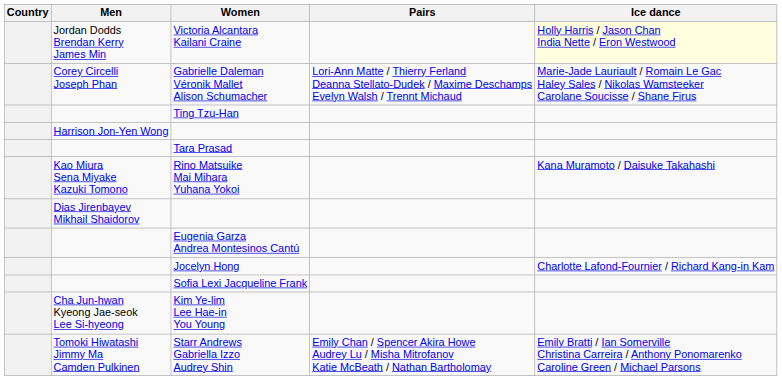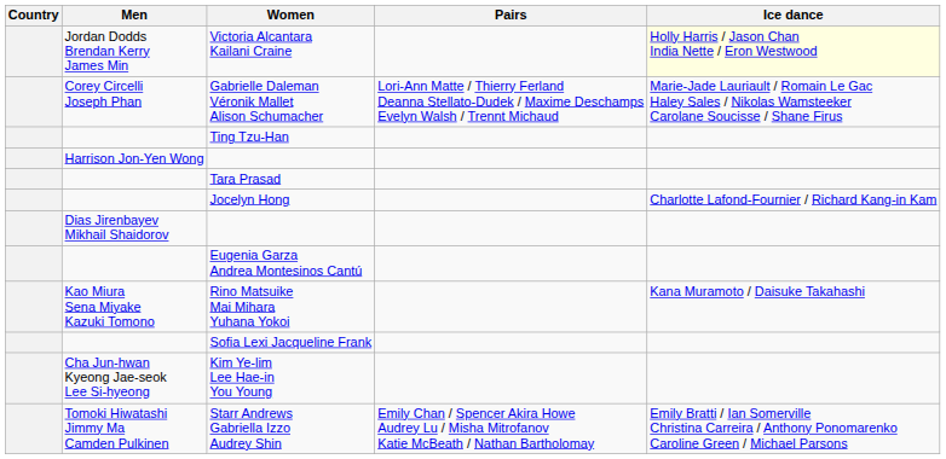 <table class="wikitable unsortable" style="text-align:left;">
 <tr>
 <th scope="col">Country</th>
 <th scope="col">Men</th>
 <th scope="col">Women</th>
 <th scope="col">Pairs</th>
 <th scope="col">Ice dance</th>
 </tr>
 <tr>
 <th scope="row" style="text-align:left"></th>
 <td valign="top">Jordan Dodds<br><a href='#'>Brendan Kerry</a><br><a href='#'>James Min</a></td>
 <td valign="top"><a href='#'>Victoria Alcantara</a><br><a href='#'>Kailani Craine</a></td>
 <td></td>
 <td valign="top" style="background: lightyellow;"><a href='#'>Holly Harris</a> / <a href='#'>Jason Chan</a><br><a href='#'>India Nette</a> / <a href='#'>Eron Westwood</a></td>
 </tr>
 <tr>
 <th scope="row" style="text-align:left"></th>
 <td valign="top"><a href='#'>Corey Circelli</a><br><a href='#'>Joseph Phan</a></td>
 <td valign="top"><a href='#'>Gabrielle Daleman</a><br><a href='#'>Véronik Mallet</a><br><a href='#'>Alison Schumacher</a></td>
 <td valign="top"><a href='#'>Lori-Ann Matte</a> / <a href='#'>Thierry Ferland</a><br><a href='#'>Deanna Stellato-Dudek</a> / <a href='#'>Maxime Deschamps</a><br><a href='#'>Evelyn Walsh</a> / <a href='#'>Trennt Michaud</a></td>
 <td valign="top"><a href='#'>Marie-Jade Lauriault</a> / <a href='#'>Romain Le Gac</a><br><a href='#'>Haley Sales</a> / <a href='#'>Nikolas Wamsteeker</a><br><a href='#'>Carolane Soucisse</a> / <a href='#'>Shane Firus</a></td>
 </tr>
 <tr>
 <th scope="row" style="text-align:left"></th>
 <td></td>
 <td valign="top"><a href='#'>Ting Tzu-Han</a></td>
 <td></td>
 <td></td>
 </tr>
 <tr>
 <th scope="row" style="text-align:left"></th>
 <td valign="top"><a href='#'>Harrison Jon-Yen Wong</a></td>
 <td></td>
 <td></td>
 <td></td>
 </tr>
 <tr>
 <th scope="row" style="text-align:left"></th>
 <td></td>
 <td valign="top"><a href='#'>Tara Prasad</a></td>
 <td></td>
 <td></td>
 </tr>
 <tr>
 <th scope="row" style="text-align:left"></th>
-<td valign="top"><a href='#'>Kao Miura</a><br><a href='#'>Sena Miyake</a><br><a href='#'>Kazuki Tomono</a></td>
-<td valign="top"><a href='#'>Rino Matsuike</a><br><a href='#'>Mai Mihara</a><br><a href='#'>Yuhana Yokoi</a></td>
 <td></td>
-<td valign="top"><a href='#'>Kana Muramoto</a> / <a href='#'>Daisuke Takahashi</a></td>
+<td valign="top"><a href='#'>Jocelyn Hong</a></td>
+<td></td>
+<td valign="top"><a href='#'>Charlotte Lafond-Fournier</a> / <a href='#'>Richard Kang-in Kam</a></td>
 </tr>
 <tr>
 <th scope="row" style="text-align:left"></th>
 <td valign="top"><a href='#'>Dias Jirenbayev</a><br><a href='#'>Mikhail Shaidorov</a></td>
 <td></td>
 <td></td>
 <td></td>
 </tr>
 <tr>
 <th scope="row" style="text-align:left"></th>
 <td></td>
 <td valign="top"><a href='#'>Eugenia Garza</a><br><a href='#'>Andrea Montesinos Cantú</a></td>
 <td></td>
 <td></td>
 </tr>
 <tr>
 <th scope="row" style="text-align:left"></th>
+<td valign="top"><a href='#'>Kao Miura</a><br><a href='#'>Sena Miyake</a><br><a href='#'>Kazuki Tomono</a></td>
+<td valign="top"><a href='#'>Rino Matsuike</a><br><a href='#'>Mai Mihara</a><br><a href='#'>Yuhana Yokoi</a></td>
 <td></td>
-<td valign="top"><a href='#'>Jocelyn Hong</a></td>
-<td></td>
-<td valign="top"><a href='#'>Charlotte Lafond-Fournier</a> / <a href='#'>Richard Kang-in Kam</a></td>
+<td valign="top"><a href='#'>Kana Muramoto</a> / <a href='#'>Daisuke Takahashi</a></td>
 </tr>
 <tr>
 <th scope="row" style="text-align:left"></th>
 <td></td>
 <td valign="top"><a href='#'>Sofia Lexi Jacqueline Frank</a></td>
 <td></td>
 <td></td>
 </tr>
 <tr>
 <th scope="row" style="text-align:left"></th>
 <td valign="top"><a href='#'>Cha Jun-hwan</a><br>Kyeong Jae-seok<br><a href='#'>Lee Si-hyeong</a></td>
 <td valign="top"><a href='#'>Kim Ye-lim</a><br><a href='#'>Lee Hae-in</a><br><a href='#'>You Young</a></td>
 <td></td>
 <td></td>
 </tr>
 <tr>
 <th scope="row" style="text-align:left"></th>
 <td valign="top"><a href='#'>Tomoki Hiwatashi</a><br><a href='#'>Jimmy Ma</a><br><a href='#'>Camden Pulkinen</a></td>
 <td valign="top"><a href='#'>Starr Andrews</a><br><a href='#'>Gabriella Izzo</a><br><a href='#'>Audrey Shin</a></td>
 <td valign="top"><a href='#'>Emily Chan</a> / <a href='#'>Spencer Akira Howe</a><br><a href='#'>Audrey Lu</a> / <a href='#'>Misha Mitrofanov</a><br><a href='#'>Katie McBeath</a> / <a href='#'>Nathan Bartholomay</a></td>
 <td valign="top"><a href='#'>Emily Bratti</a> / <a href='#'>Ian Somerville</a><br><a href='#'>Christina Carreira</a> / <a href='#'>Anthony Ponomarenko</a><br><a href='#'>Caroline Green</a> / <a href='#'>Michael Parsons</a></td>
 </tr>
 </table>
